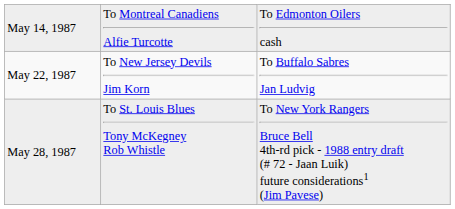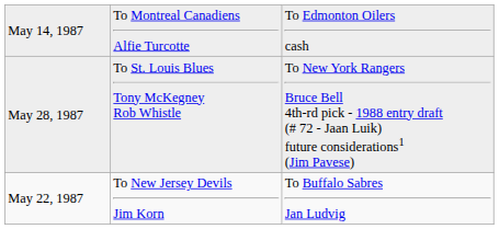 <table class="wikitable" style="border:1px solid #999; width:580px;">
 <tr style="background:#eee;">
 <td>May 14, 1987</td>
 <td valign="top">To <a href='#'>Montreal Canadiens</a><hr><a href='#'>Alfie Turcotte</a></td>
 <td valign="top">To <a href='#'>Edmonton Oilers</a><hr>cash</td>
 </tr>
+<tr style="background:#eee;">
+<td>May 28, 1987</td>
+<td valign="top">To <a href='#'>St. Louis Blues</a><hr><a href='#'>Tony McKegney</a><br><a href='#'>Rob Whistle</a></td>
+<td valign="top">To <a href='#'>New York Rangers</a><hr><a href='#'>Bruce Bell</a><br>4th-rd pick - <a href='#'>1988 entry draft</a><br>(# 72 - Jaan Luik)<br>future considerations<sup>1</sup><br>(<a href='#'>Jim Pavese</a>)</td>
+</tr>
 <tr>
 <td>May 22, 1987</td>
 <td valign="top">To <a href='#'>New Jersey Devils</a><hr><a href='#'>Jim Korn</a></td>
 <td valign="top">To <a href='#'>Buffalo Sabres</a><hr><a href='#'>Jan Ludvig</a></td>
 </tr>
-<tr style="background:#eee;">
-<td>May 28, 1987</td>
-<td valign="top">To <a href='#'>St. Louis Blues</a><hr><a href='#'>Tony McKegney</a><br><a href='#'>Rob Whistle</a></td>
-<td valign="top">To <a href='#'>New York Rangers</a><hr><a href='#'>Bruce Bell</a><br>4th-rd pick - <a href='#'>1988 entry draft</a><br>(# 72 - Jaan Luik)<br>future considerations<sup>1</sup><br>(<a href='#'>Jim Pavese</a>)</td>
-</tr>
 </table>
